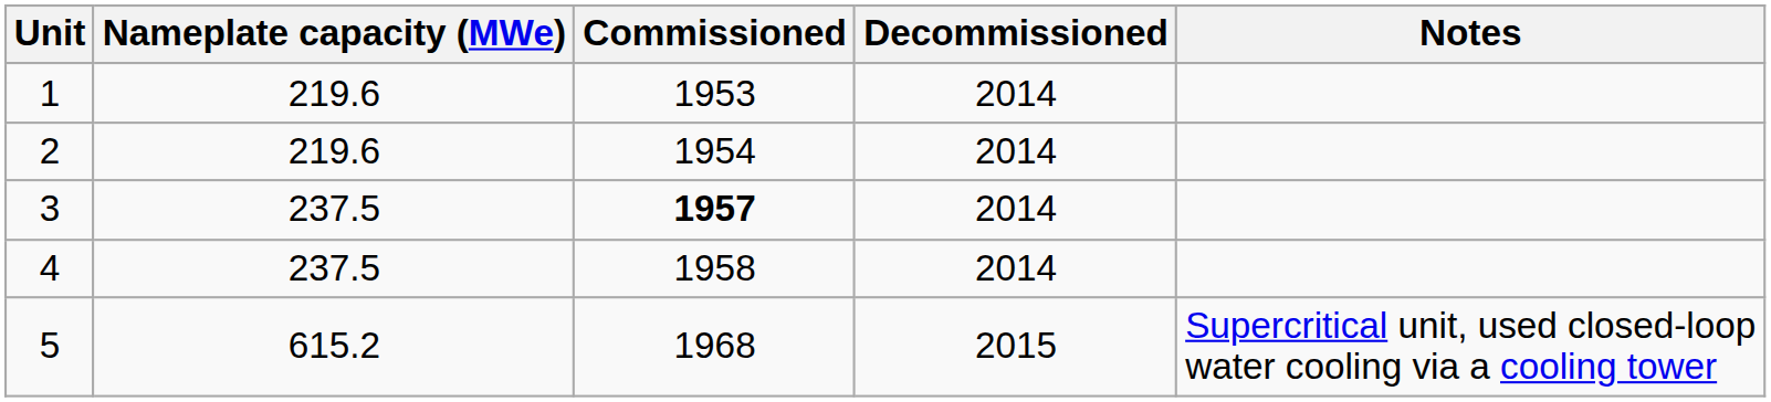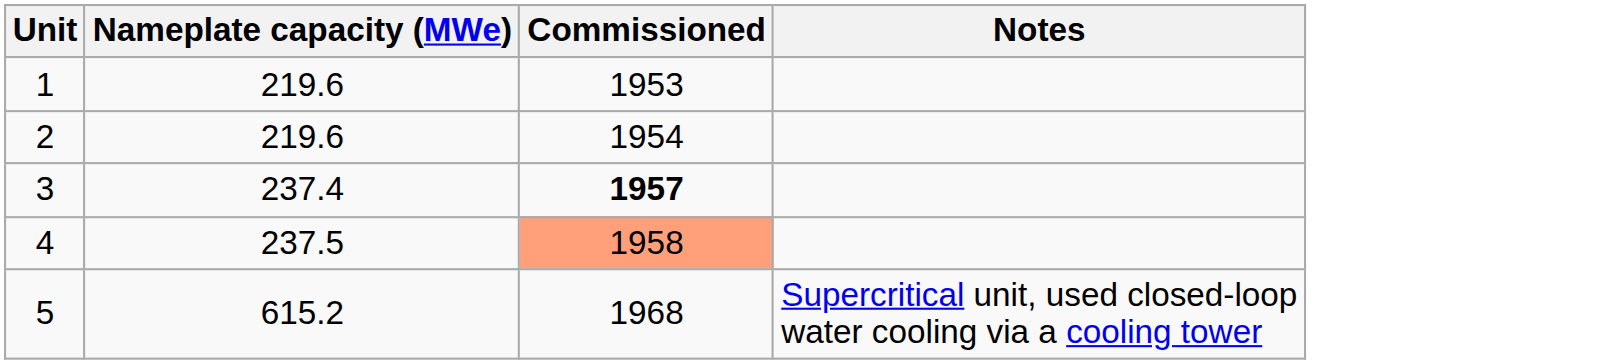 <table class="wikitable" style="text-align: center;">
 <tr>
 <th>Unit</th>
 <th>Nameplate capacity (<a href='#'>MWe</a>)</th>
 <th>Commissioned</th>
-<th>Decommissioned</th>
 <th>Notes</th>
 </tr>
 <tr>
 <td>1</td>
 <td>219.6</td>
 <td>1953</td>
-<td>2014</td>
 <td></td>
 </tr>
 <tr>
 <td>2</td>
 <td>219.6</td>
 <td>1954</td>
-<td>2014</td>
 <td></td>
 </tr>
 <tr>
 <td>3</td>
-<td>237.5</td>
+<td>237.4</td>
 <td><strong>1957</strong></td>
-<td>2014</td>
 <td></td>
 </tr>
 <tr>
 <td>4</td>
 <td>237.5</td>
-<td>1958</td>
-<td>2014</td>
+<td style="background: lightsalmon;">1958</td>
 <td></td>
 </tr>
 <tr>
 <td>5</td>
 <td>615.2</td>
 <td>1968</td>
-<td>2015</td>
 <td align="left"><a href='#'>Supercritical</a> unit, used closed-loop<br>water cooling via a <a href='#'>cooling tower</a></td>
 </tr>
 </table>
